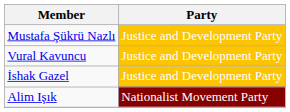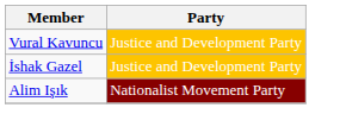 <table class="wikitable">
 <tr>
 <th>Member</th>
 <th>Party</th>
-</tr>
-<tr>
-<td><a href='#'>Mustafa Şükrü Nazlı</a></td>
-<td style="background:#FDC400; color:white">Justice and Development Party</td>
 </tr>
 <tr>
 <td><a href='#'>Vural Kavuncu</a></td>
 <td style="background:#FDC400; color:white">Justice and Development Party</td>
 </tr>
 <tr>
 <td><a href='#'>İshak Gazel</a></td>
 <td style="background:#FDC400; color:white">Justice and Development Party</td>
 </tr>
 <tr>
 <td><a href='#'>Alim Işık</a></td>
 <td style="background:#870000; color:white">Nationalist Movement Party</td>
 </tr>
 <tr>
 </tr>
 </table>
